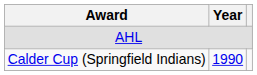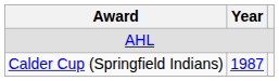 <table class="wikitable">
 <tr>
 <th>Award</th>
 <th>Year</th>
 <th></th>
 </tr>
 <tr ALIGN="center" bgcolor="#e0e0e0">
 <td colspan="3"><a href='#'>AHL</a></td>
 </tr>
 <tr>
 <td><a href='#'>Calder Cup</a> (Springfield Indians)</td>
-<td><a href='#'>1990</a></td>
+<td><a href='#'>1987</a></td>
 <td></td>
 </tr>
 </table>
